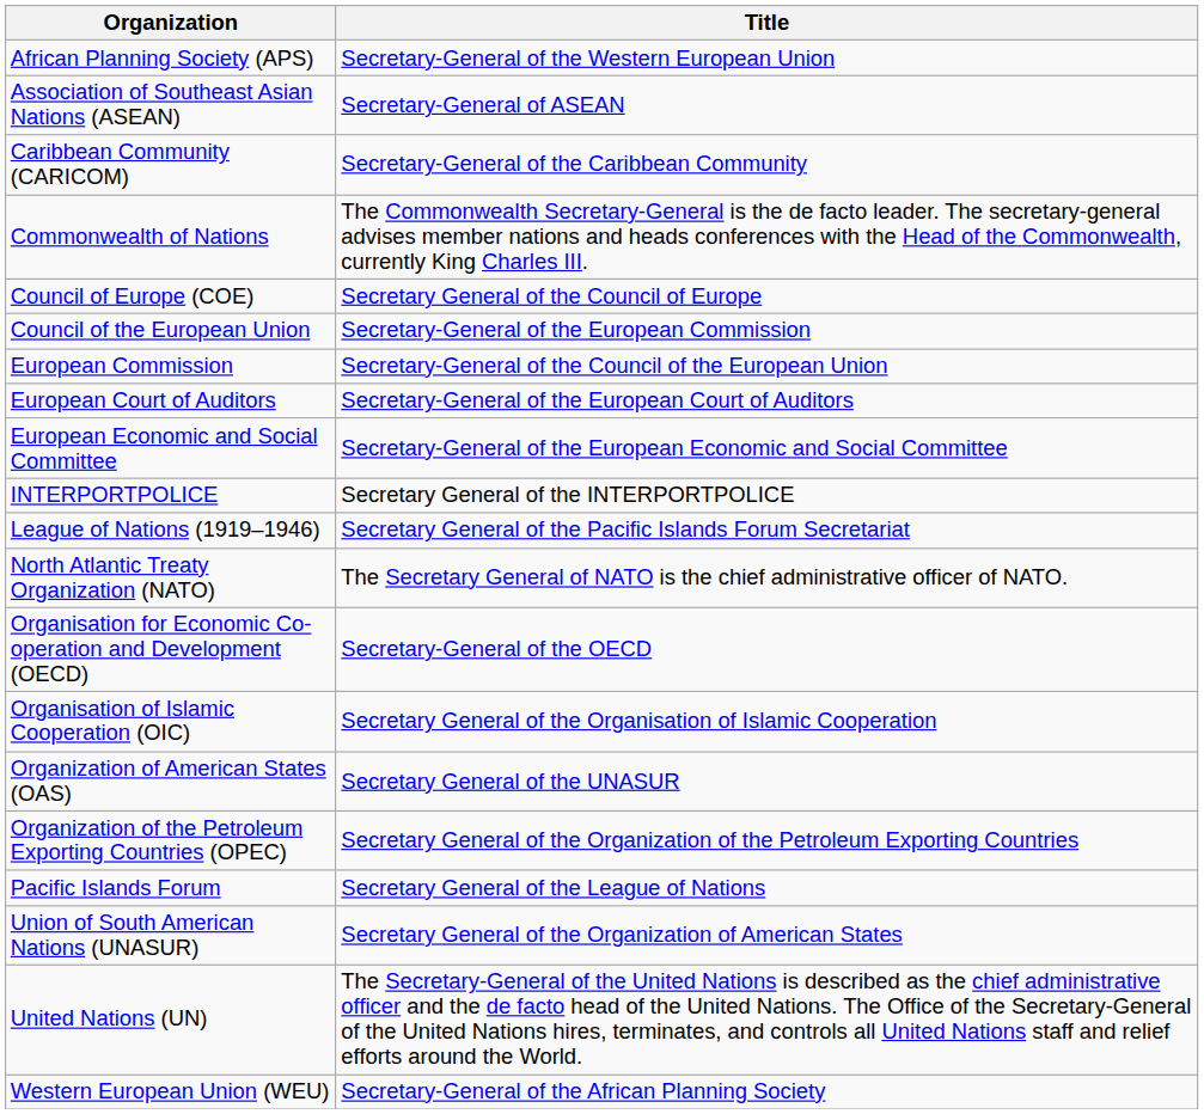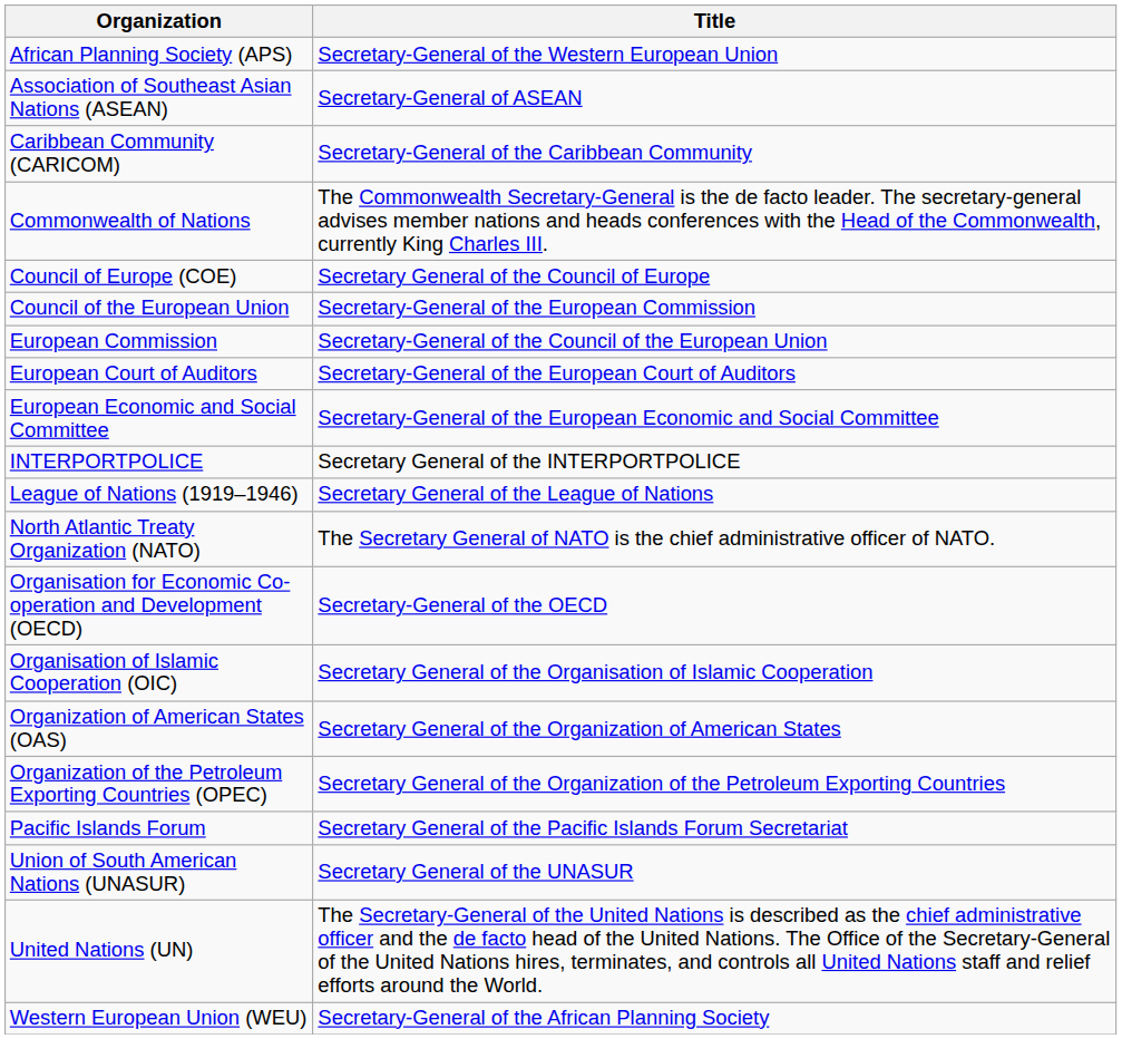 <table class="wikitable">
 <tr>
 <th>Organization</th>
 <th>Title</th>
 </tr>
 <tr>
 <td><a href='#'>African Planning Society</a> (APS)</td>
 <td><a href='#'>Secretary-General of the Western European Union</a></td>
 </tr>
 <tr>
 <td><a href='#'>Association of Southeast Asian Nations</a> (ASEAN)</td>
 <td><a href='#'>Secretary-General of ASEAN</a></td>
 </tr>
 <tr>
 <td><a href='#'>Caribbean Community</a> (CARICOM)</td>
 <td><a href='#'>Secretary-General of the Caribbean Community</a></td>
 </tr>
 <tr>
 <td><a href='#'>Commonwealth of Nations</a></td>
 <td>The <a href='#'>Commonwealth Secretary-General</a> is the de facto leader. The secretary-general advises member nations and heads conferences with the <a href='#'>Head of the Commonwealth</a>, currently King <a href='#'>Charles III</a>.</td>
 </tr>
 <tr>
 <td><a href='#'>Council of Europe</a> (COE)</td>
 <td><a href='#'>Secretary General of the Council of Europe</a></td>
 </tr>
 <tr>
 <td><a href='#'>Council of the European Union</a></td>
 <td><a href='#'>Secretary-General of the European Commission</a></td>
 </tr>
 <tr>
 <td><a href='#'>European Commission</a></td>
 <td><a href='#'>Secretary-General of the Council of the European Union</a></td>
 </tr>
 <tr>
 <td><a href='#'>European Court of Auditors</a></td>
 <td><a href='#'>Secretary-General of the European Court of Auditors</a></td>
 </tr>
 <tr>
 <td><a href='#'>European Economic and Social Committee</a></td>
 <td><a href='#'>Secretary-General of the European Economic and Social Committee</a></td>
 </tr>
 <tr>
 <td><a href='#'>INTERPORTPOLICE</a></td>
 <td>Secretary General of the INTERPORTPOLICE</td>
 </tr>
 <tr>
 <td><a href='#'>League of Nations</a> (1919–1946)</td>
-<td><a href='#'>Secretary General of the Pacific Islands Forum Secretariat</a></td>
+<td><a href='#'>Secretary General of the League of Nations</a></td>
 </tr>
 <tr>
 <td><a href='#'>North Atlantic Treaty Organization</a> (NATO)</td>
 <td>The <a href='#'>Secretary General of NATO</a> is the chief administrative officer of NATO.</td>
 </tr>
 <tr>
 <td><a href='#'>Organisation for Economic Co-operation and Development</a> (OECD)</td>
 <td><a href='#'>Secretary-General of the OECD</a></td>
 </tr>
 <tr>
 <td><a href='#'>Organisation of Islamic Cooperation</a> (OIC)</td>
 <td><a href='#'>Secretary General of the Organisation of Islamic Cooperation</a></td>
 </tr>
 <tr>
 <td><a href='#'>Organization of American States</a> (OAS)</td>
-<td><a href='#'>Secretary General of the UNASUR</a></td>
+<td><a href='#'>Secretary General of the Organization of American States</a></td>
 </tr>
 <tr>
 <td><a href='#'>Organization of the Petroleum Exporting Countries</a> (OPEC)</td>
 <td><a href='#'>Secretary General of the Organization of the Petroleum Exporting Countries</a></td>
 </tr>
 <tr>
 <td><a href='#'>Pacific Islands Forum</a></td>
-<td><a href='#'>Secretary General of the League of Nations</a></td>
+<td><a href='#'>Secretary General of the Pacific Islands Forum Secretariat</a></td>
 </tr>
 <tr>
 <td><a href='#'>Union of South American Nations</a> (UNASUR)</td>
-<td><a href='#'>Secretary General of the Organization of American States</a></td>
+<td><a href='#'>Secretary General of the UNASUR</a></td>
 </tr>
 <tr>
 <td><a href='#'>United Nations</a> (UN)</td>
 <td>The <a href='#'>Secretary-General of the United Nations</a> is described as the <a href='#'>chief administrative officer</a> and the <a href='#'>de facto</a> head of the United Nations. The Office of the Secretary-General of the United Nations hires, terminates, and controls all <a href='#'>United Nations</a> staff and relief efforts around the World.</td>
 </tr>
 <tr>
 <td><a href='#'>Western European Union</a> (WEU)</td>
 <td><a href='#'>Secretary-General of the African Planning Society</a></td>
 </tr>
 </table>
